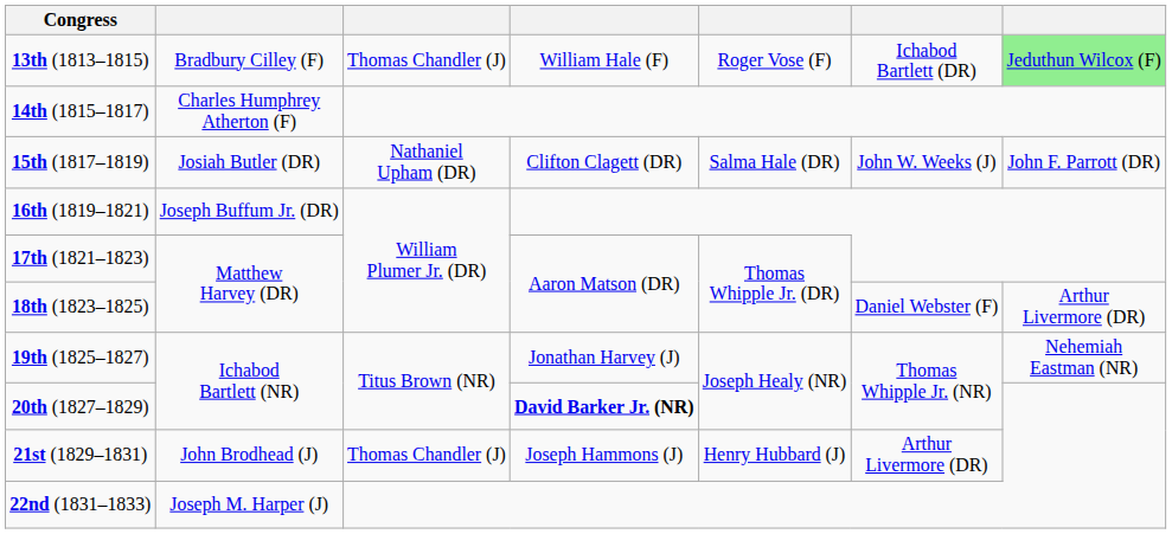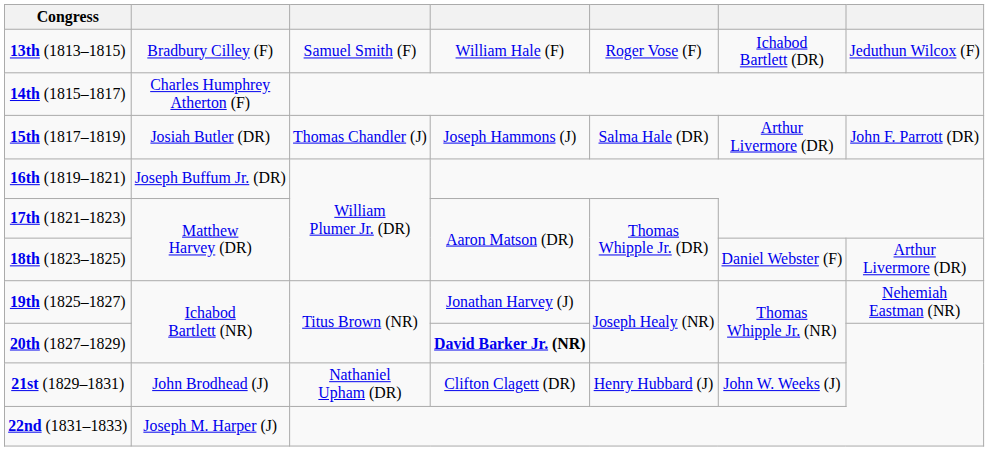 <table class=wikitable style="text-align:center">
 <tr>
 <th>Congress</th>
 <th></th>
 <th></th>
 <th></th>
 <th></th>
 <th></th>
 <th></th>
 </tr>
 <tr style="height:2.5em">
 <td><strong><a href='#'>13th</a></strong> (1813–1815)</td>
 <td><a href='#'>Bradbury Cilley</a> (F)</td>
-<td><a href='#'>Thomas Chandler</a> (J)</td>
+<td><a href='#'>Samuel Smith</a> (F)</td>
 <td><a href='#'>William Hale</a> (F)</td>
 <td><a href='#'>Roger Vose</a> (F)</td>
 <td><a href='#'>Ichabod<br>Bartlett</a> (DR)</td>
-<td style="background: lightgreen;"><a href='#'>Jeduthun Wilcox</a> (F)</td>
+<td><a href='#'>Jeduthun Wilcox</a> (F)</td>
 </tr>
 <tr style="height:2.5em">
 <td><strong><a href='#'>14th</a></strong> (1815–1817)</td>
 <td><a href='#'>Charles Humphrey<br>Atherton</a> (F)</td>
 </tr>
 <tr style="height:2.5em">
 <td><strong><a href='#'>15th</a></strong> (1817–1819)</td>
 <td><a href='#'>Josiah Butler</a> (DR)</td>
-<td><a href='#'>Nathaniel<br>Upham</a> (DR)</td>
-<td><a href='#'>Clifton Clagett</a> (DR)</td>
+<td><a href='#'>Thomas Chandler</a> (J)</td>
+<td><a href='#'>Joseph Hammons</a> (J)</td>
 <td><a href='#'>Salma Hale</a> (DR)</td>
-<td><a href='#'>John W. Weeks</a> (J)</td>
+<td><a href='#'>Arthur<br>Livermore</a> (DR)</td>
 <td><a href='#'>John F. Parrott</a> (DR)</td>
 </tr>
 <tr style="height:2.5em">
 <td><strong><a href='#'>16th</a></strong> (1819–1821)</td>
 <td><a href='#'>Joseph Buffum Jr.</a> (DR)</td>
 <td rowspan=3 ><a href='#'>William<br>Plumer Jr.</a> (DR)</td>
 </tr>
 <tr style="height:2.5em">
 <td><strong><a href='#'>17th</a></strong> (1821–1823)</td>
 <td rowspan=2 ><a href='#'>Matthew<br>Harvey</a> (DR)</td>
 <td rowspan=2 ><a href='#'>Aaron Matson</a> (DR)</td>
 <td rowspan=2 ><a href='#'>Thomas<br>Whipple Jr.</a> (DR)</td>
 </tr>
 <tr style="height:2.5em">
 <td><strong><a href='#'>18th</a></strong> (1823–1825)</td>
 <td><a href='#'>Daniel Webster</a> (F)</td>
 <td><a href='#'>Arthur<br>Livermore</a> (DR)</td>
 </tr>
 <tr style="height:2.5em">
 <td><strong><a href='#'>19th</a></strong> (1825–1827)</td>
 <td rowspan=2 ><a href='#'>Ichabod<br>Bartlett</a> (NR)</td>
 <td rowspan=2 ><a href='#'>Titus Brown</a> (NR)</td>
 <td><a href='#'>Jonathan Harvey</a> (J)</td>
 <td rowspan=2 ><a href='#'>Joseph Healy</a> (NR)</td>
 <td rowspan=2 ><a href='#'>Thomas<br>Whipple Jr.</a> (NR)</td>
 <td><a href='#'>Nehemiah<br>Eastman</a> (NR)</td>
 </tr>
 <tr style="height:2.5em">
 <td><strong><a href='#'>20th</a></strong> (1827–1829)</td>
 <td><strong><a href='#'>David Barker Jr.</a> (NR)</strong></td>
 </tr>
 <tr style="height:2.5em">
 <td><strong><a href='#'>21st</a></strong> (1829–1831)</td>
 <td><a href='#'>John Brodhead</a> (J)</td>
-<td><a href='#'>Thomas Chandler</a> (J)</td>
-<td><a href='#'>Joseph Hammons</a> (J)</td>
+<td><a href='#'>Nathaniel<br>Upham</a> (DR)</td>
+<td><a href='#'>Clifton Clagett</a> (DR)</td>
 <td><a href='#'>Henry Hubbard</a> (J)</td>
-<td><a href='#'>Arthur<br>Livermore</a> (DR)</td>
+<td><a href='#'>John W. Weeks</a> (J)</td>
 </tr>
 <tr style="height:2.5em">
 <td><strong><a href='#'>22nd</a></strong> (1831–1833)</td>
 <td><a href='#'>Joseph M. Harper</a> (J)</td>
 </tr>
 </table>
